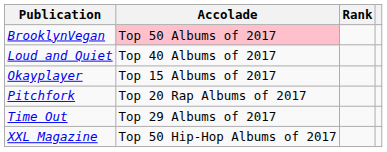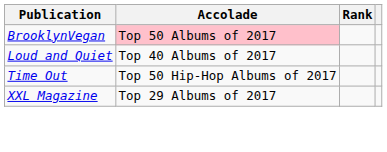 <table class="sortable wikitable">
 <tr>
 <th>Publication</th>
 <th>Accolade</th>
 <th>Rank</th>
 <th class="unsortable"></th>
 </tr>
 <tr>
 <td><em><a href='#'>BrooklynVegan</a></em></td>
 <td style="background: pink;">Top 50 Albums of 2017</td>
 <td></td>
 <td></td>
 </tr>
 <tr>
 <td><em><a href='#'>Loud and Quiet</a></em></td>
 <td>Top 40 Albums of 2017</td>
 <td></td>
 <td></td>
 </tr>
 <tr>
-<td><em><a href='#'>Okayplayer</a></em></td>
-<td>Top 15 Albums of 2017</td>
-<td></td>
-<td></td>
-</tr>
-<tr>
-<td><em><a href='#'>Pitchfork</a></em></td>
-<td>Top 20 Rap Albums of 2017</td>
-<td></td>
-<td></td>
-</tr>
-<tr>
 <td><em><a href='#'>Time Out</a></em></td>
-<td>Top 29 Albums of 2017</td>
+<td>Top 50 Hip-Hop Albums of 2017</td>
 <td></td>
 <td></td>
 </tr>
 <tr>
 <td><em><a href='#'>XXL Magazine</a></em></td>
-<td>Top 50 Hip-Hop Albums of 2017</td>
+<td>Top 29 Albums of 2017</td>
 <td></td>
 <td></td>
 </tr>
 </table>
